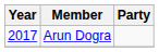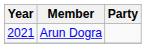 <table class="wikitable sortable">
 <tr>
 <th>Year</th>
 <th>Member</th>
 <th colspan="2">Party</th>
 </tr>
 <tr>
-<td><a href='#'>2017</a></td>
+<td><a href='#'>2021</a></td>
 <td><a href='#'>Arun Dogra</a></td>
 <td></td>
 </tr>
 <tr>
 </tr>
 </table>
